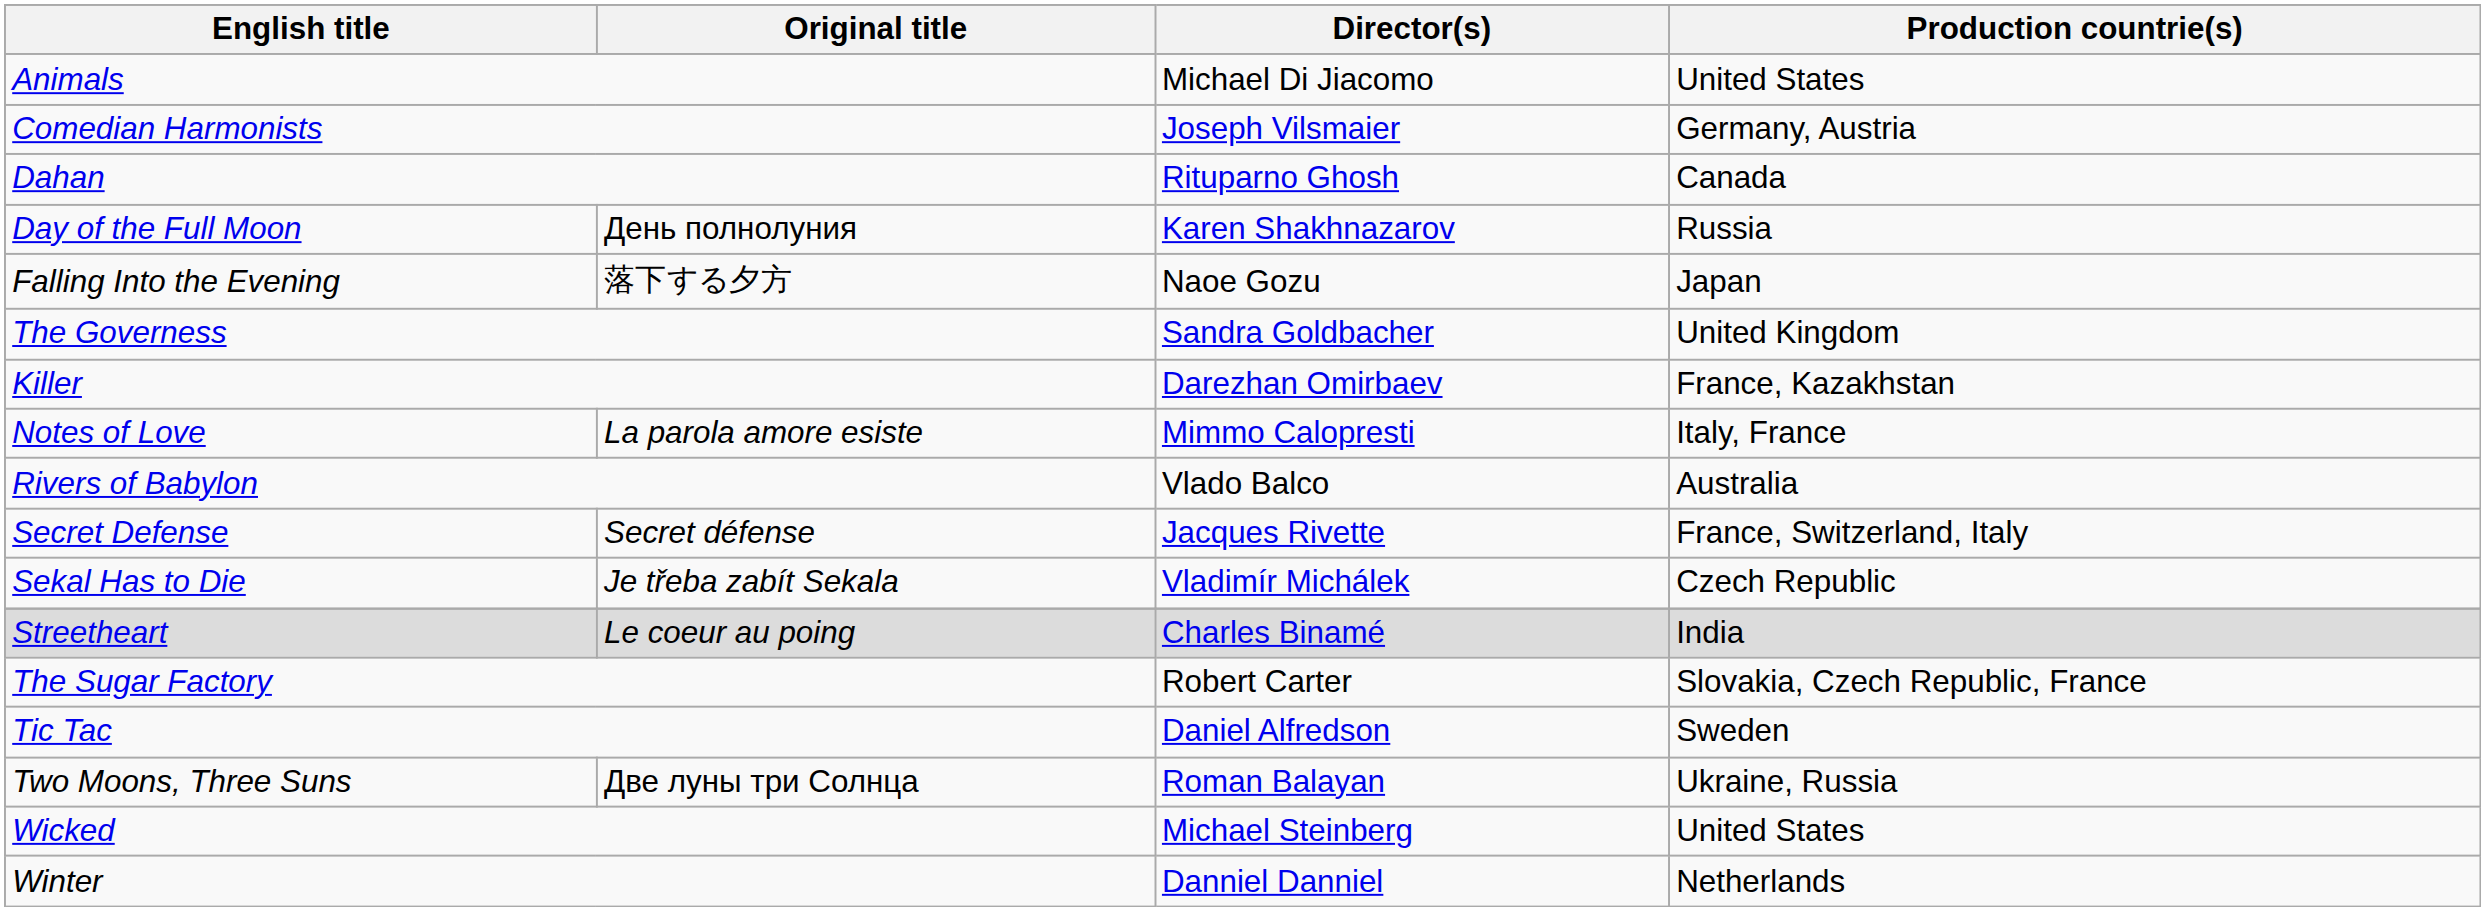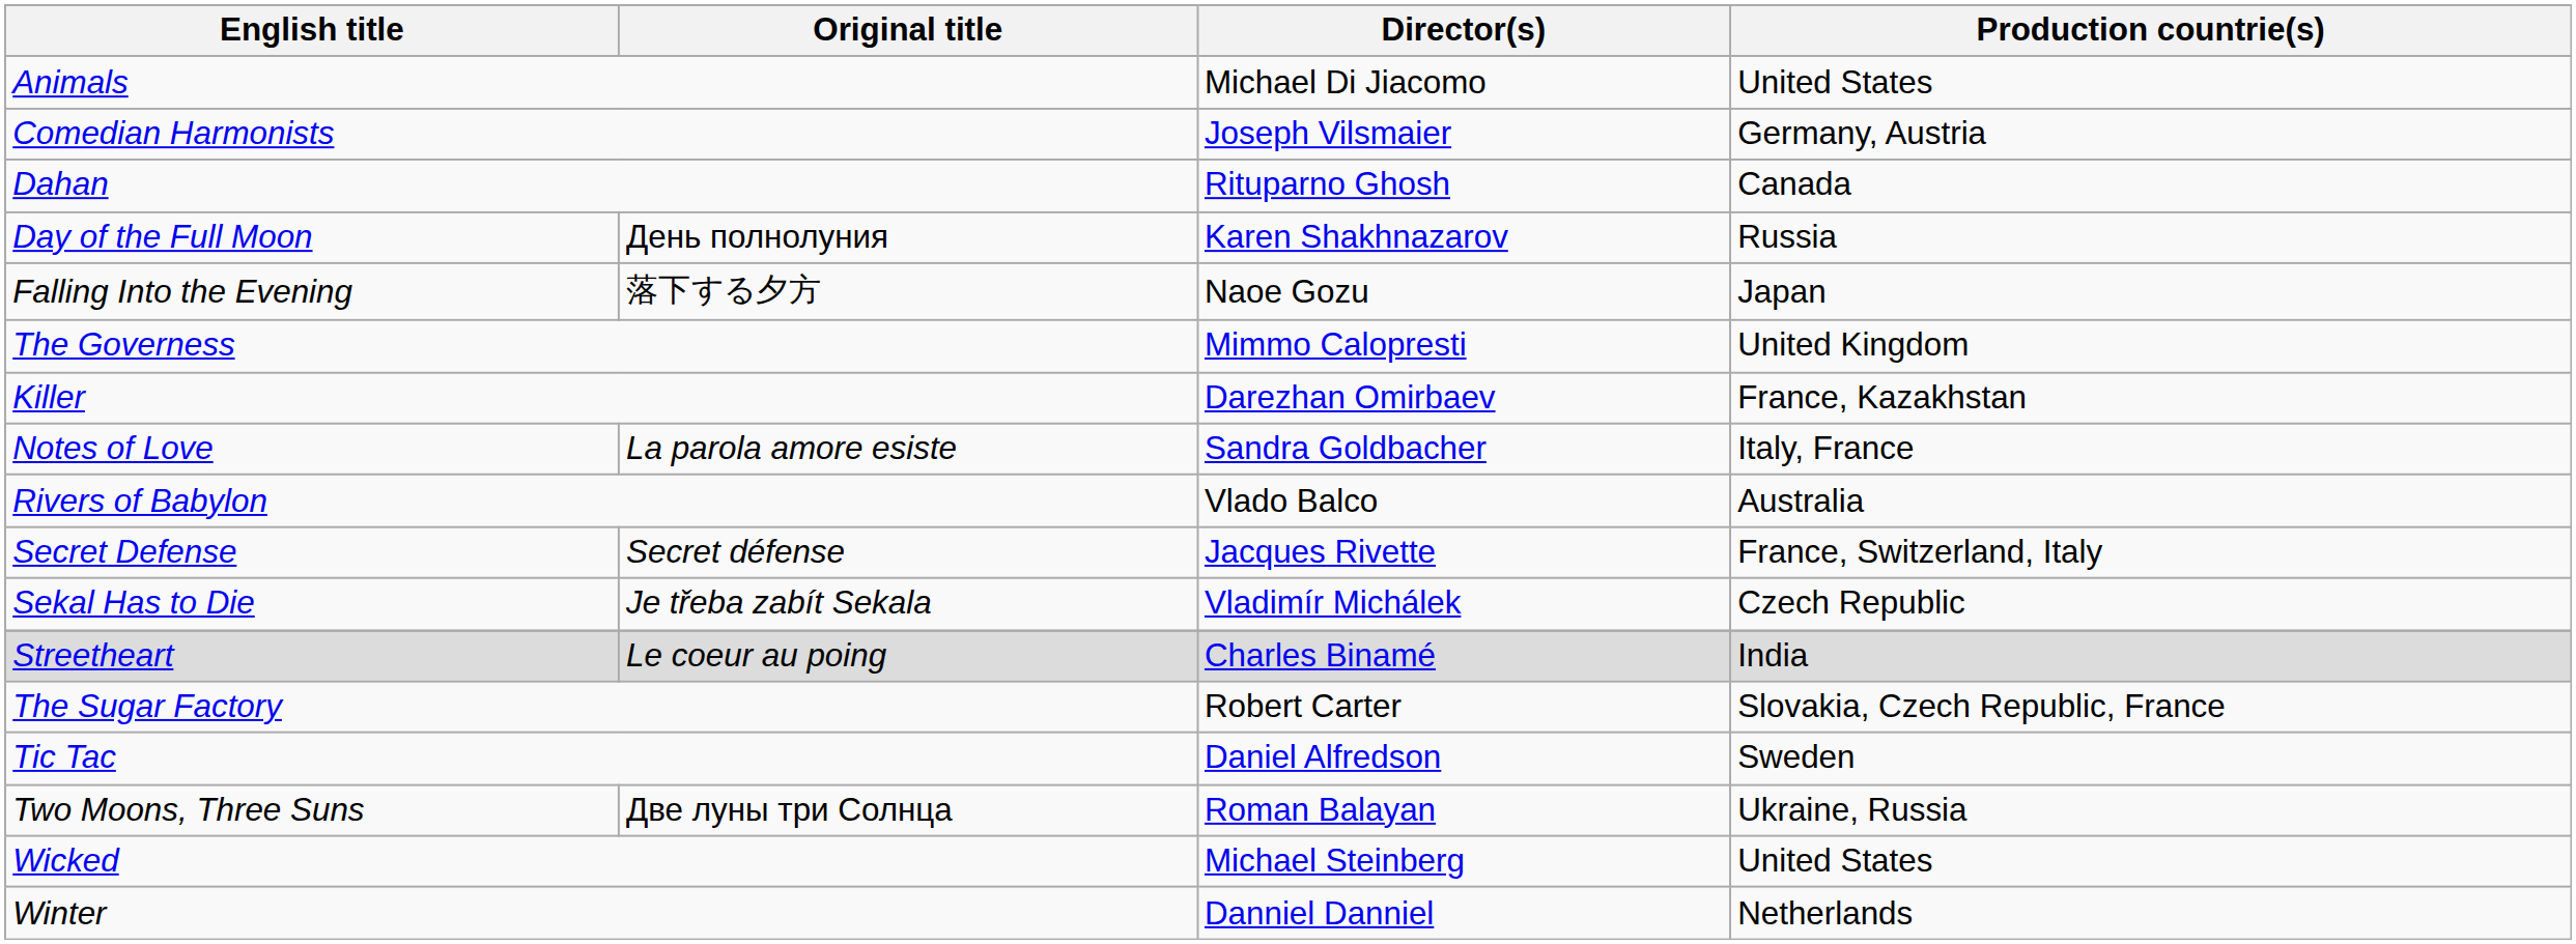 <table class="sortable wikitable" style="width:100%; margin-bottom:4px" cellpadding="5">
 <tr>
 <th scope="col">English title</th>
 <th scope="col">Original title</th>
 <th scope="col">Director(s)</th>
 <th scope="col">Production countrie(s)</th>
 </tr>
 <tr>
 <td colspan="2"><em><a href='#'>Animals</a></em></td>
 <td>Michael Di Jiacomo</td>
 <td>United States</td>
 </tr>
 <tr>
 <td colspan="2"><em><a href='#'>Comedian Harmonists</a></em></td>
 <td><a href='#'>Joseph Vilsmaier</a></td>
 <td>Germany, Austria</td>
 </tr>
 <tr>
 <td colspan="2"><em><a href='#'>Dahan</a></em></td>
 <td><a href='#'>Rituparno Ghosh</a></td>
 <td>Canada</td>
 </tr>
 <tr>
 <td><em><a href='#'>Day of the Full Moon</a></em></td>
 <td>День полнолуния</td>
 <td><a href='#'>Karen Shakhnazarov</a></td>
 <td>Russia</td>
 </tr>
 <tr>
 <td><em>Falling Into the Evening</em></td>
 <td>落下する夕方</td>
 <td>Naoe Gozu</td>
 <td>Japan</td>
 </tr>
 <tr>
 <td colspan="2"><em><a href='#'>The Governess</a></em></td>
-<td><a href='#'>Sandra Goldbacher</a></td>
+<td><a href='#'>Mimmo Calopresti</a></td>
 <td>United Kingdom</td>
 </tr>
 <tr>
 <td colspan="2"><em><a href='#'>Killer</a></em></td>
 <td><a href='#'>Darezhan Omirbaev</a></td>
 <td>France, Kazakhstan</td>
 </tr>
 <tr>
 <td><em><a href='#'>Notes of Love</a></em></td>
 <td><em>La parola amore esiste</em></td>
-<td><a href='#'>Mimmo Calopresti</a></td>
+<td><a href='#'>Sandra Goldbacher</a></td>
 <td>Italy, France</td>
 </tr>
 <tr>
 <td colspan="2"><em><a href='#'>Rivers of Babylon</a></em></td>
 <td>Vlado Balco</td>
 <td>Australia</td>
 </tr>
 <tr>
 <td><em><a href='#'>Secret Defense</a></em></td>
 <td><em>Secret défense</em></td>
 <td><a href='#'>Jacques Rivette</a></td>
 <td>France, Switzerland, Italy</td>
 </tr>
 <tr>
 <td><em><a href='#'>Sekal Has to Die</a></em></td>
 <td><em>Je třeba zabít Sekala</em></td>
 <td><a href='#'>Vladimír Michálek</a></td>
 <td>Czech Republic</td>
 </tr>
 <tr>
 </tr>
 <tr bgcolor="#DCDCDC">
 <td><em><a href='#'>Streetheart</a></em> </td>
 <td><em>Le coeur au poing</em></td>
 <td><a href='#'>Charles Binamé</a></td>
 <td>India</td>
 </tr>
 <tr>
 <td colspan="2"><em><a href='#'>The Sugar Factory</a></em></td>
 <td>Robert Carter</td>
 <td>Slovakia, Czech Republic, France</td>
 </tr>
 <tr>
 <td colspan="2"><em><a href='#'>Tic Tac</a></em></td>
 <td><a href='#'>Daniel Alfredson</a></td>
 <td>Sweden</td>
 </tr>
 <tr>
 <td><em>Two Moons, Three Suns</em></td>
 <td>Две луны три Солнца</td>
 <td><a href='#'>Roman Balayan</a></td>
 <td>Ukraine, Russia</td>
 </tr>
 <tr>
 <td colspan="2"><em><a href='#'>Wicked</a></em></td>
 <td><a href='#'>Michael Steinberg</a></td>
 <td>United States</td>
 </tr>
 <tr>
 <td colspan="2"><em>Winter</em></td>
 <td><a href='#'>Danniel Danniel</a></td>
 <td>Netherlands</td>
 </tr>
 </table>
